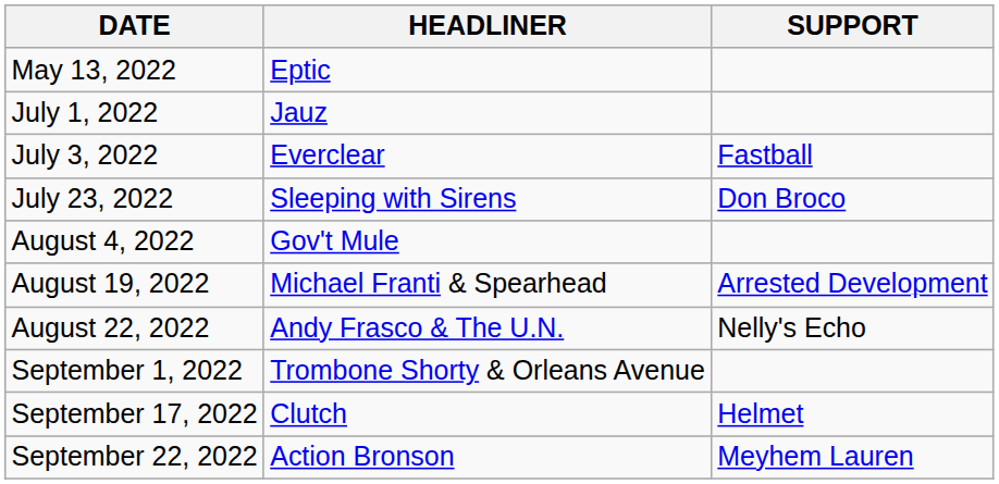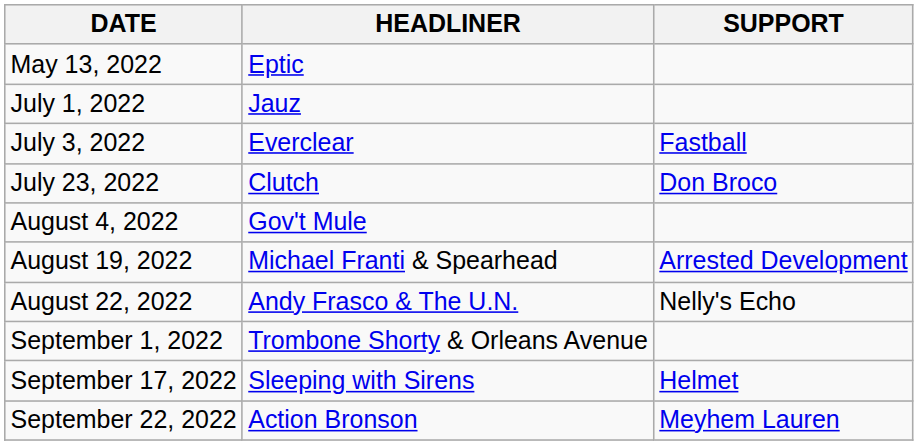 <table class="wikitable">
 <tr>
 <th>DATE</th>
 <th>HEADLINER</th>
 <th>SUPPORT</th>
 </tr>
 <tr>
 <td>May 13, 2022</td>
 <td><a href='#'>Eptic</a></td>
 <td></td>
 </tr>
 <tr>
 <td>July 1, 2022</td>
 <td><a href='#'>Jauz</a></td>
 <td></td>
 </tr>
 <tr>
 <td>July 3, 2022</td>
 <td><a href='#'>Everclear</a></td>
 <td><a href='#'>Fastball</a></td>
 </tr>
 <tr>
 <td>July 23, 2022</td>
-<td><a href='#'>Sleeping with Sirens</a></td>
+<td><a href='#'>Clutch</a></td>
 <td><a href='#'>Don Broco</a></td>
 </tr>
 <tr>
 <td>August 4, 2022</td>
 <td><a href='#'>Gov't Mule</a></td>
 <td></td>
 </tr>
 <tr>
 <td>August 19, 2022</td>
 <td><a href='#'>Michael Franti</a> & Spearhead</td>
 <td><a href='#'>Arrested Development</a></td>
 </tr>
 <tr>
 <td>August 22, 2022</td>
 <td><a href='#'>Andy Frasco & The U.N.</a></td>
 <td>Nelly's Echo</td>
 </tr>
 <tr>
 <td>September 1, 2022</td>
 <td><a href='#'>Trombone Shorty</a> & Orleans Avenue</td>
 <td></td>
 </tr>
 <tr>
 <td>September 17, 2022</td>
-<td><a href='#'>Clutch</a></td>
+<td><a href='#'>Sleeping with Sirens</a></td>
 <td><a href='#'>Helmet</a></td>
 </tr>
 <tr>
 <td>September 22, 2022</td>
 <td><a href='#'>Action Bronson</a></td>
 <td><a href='#'>Meyhem Lauren</a></td>
 </tr>
 </table>
